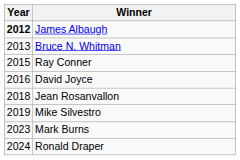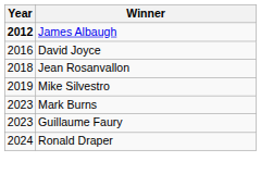 <table class="wikitable" style="text-align:left">
 <tr>
 <th style="width:20px;">Year</th>
 <th style="width:300px;">Winner</th>
 </tr>
 <tr>
 <td><strong>2012</strong></td>
 <td><a href='#'>James Albaugh</a></td>
-</tr>
-<tr>
-<td>2013</td>
-<td><a href='#'>Bruce N. Whitman</a></td>
-</tr>
-<tr>
-<td>2015</td>
-<td>Ray Conner</td>
 </tr>
 <tr>
 <td>2016</td>
 <td>David Joyce</td>
 </tr>
 <tr>
 <td>2018</td>
 <td>Jean Rosanvallon</td>
 </tr>
 <tr>
 <td>2019</td>
 <td>Mike Silvestro</td>
 </tr>
 <tr>
 <td>2023</td>
 <td>Mark Burns</td>
 </tr>
 <tr>
+<td>2023</td>
+<td>Guillaume Faury</td>
+</tr>
+<tr>
 <td>2024</td>
 <td>Ronald Draper</td>
 </tr>
 </table>
